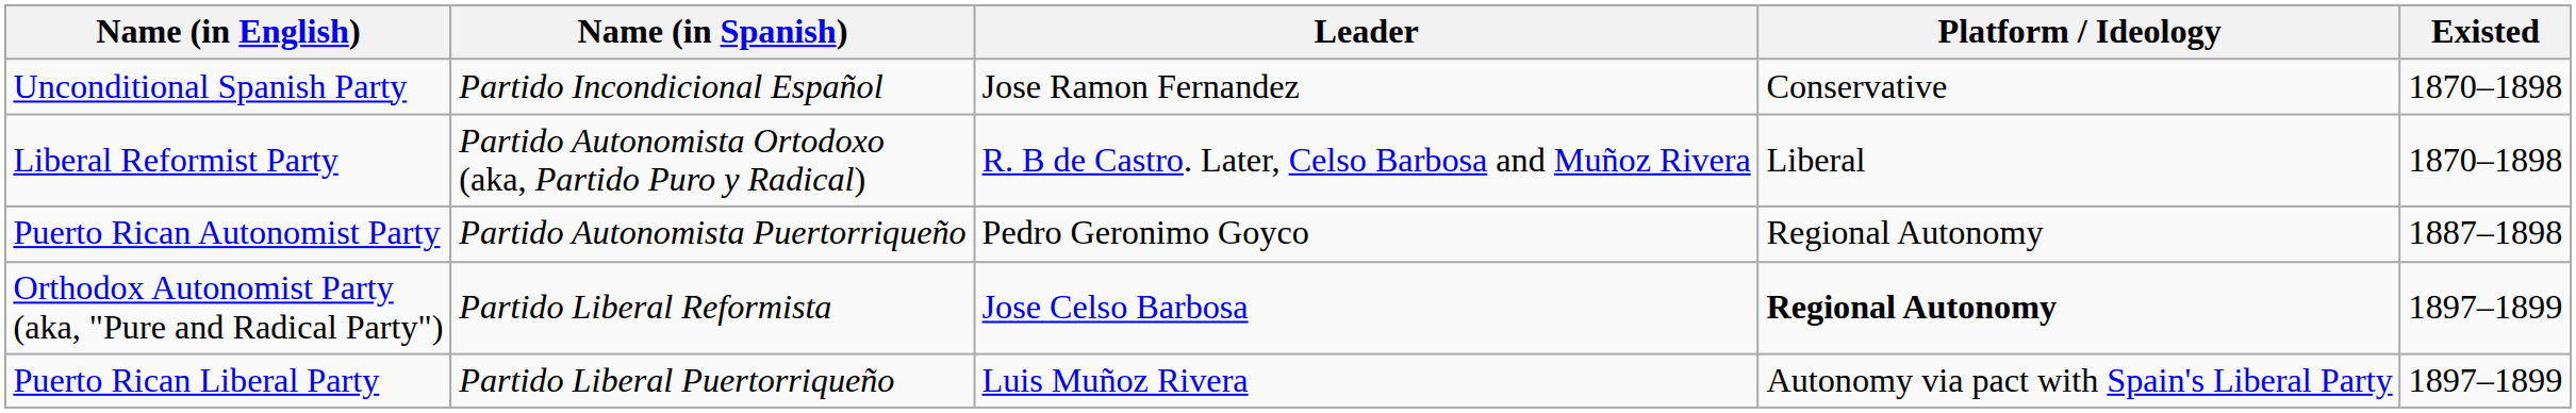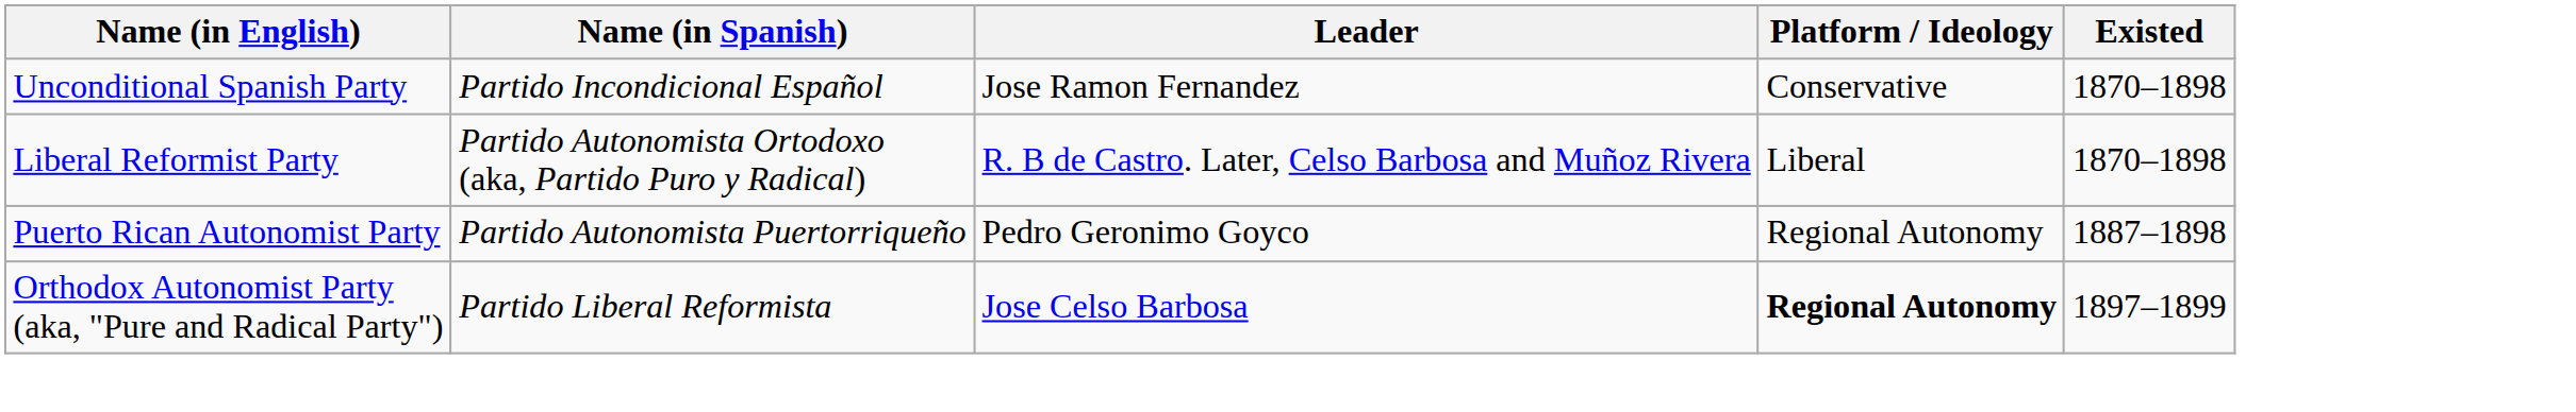 <table class="wikitable">
 <tr>
 <th>Name (in <a href='#'>English</a>)</th>
 <th>Name (in <a href='#'>Spanish</a>)</th>
 <th>Leader</th>
 <th>Platform / Ideology</th>
 <th>Existed</th>
 </tr>
 <tr>
 <td><a href='#'>Unconditional Spanish Party</a></td>
 <td><em>Partido Incondicional Español</em></td>
 <td>Jose Ramon Fernandez</td>
 <td>Conservative</td>
 <td>1870–1898</td>
 </tr>
 <tr>
 <td><a href='#'>Liberal Reformist Party</a></td>
 <td><em>Partido Autonomista Ortodoxo</em><br>(aka, <em>Partido Puro y Radical</em>)</td>
 <td><a href='#'>R. B de Castro</a>. Later, <a href='#'>Celso Barbosa</a> and <a href='#'>Muñoz Rivera</a></td>
 <td>Liberal</td>
 <td>1870–1898</td>
 </tr>
 <tr>
 <td><a href='#'>Puerto Rican Autonomist Party</a></td>
 <td><em>Partido Autonomista Puertorriqueño</em></td>
 <td>Pedro Geronimo Goyco</td>
 <td>Regional Autonomy</td>
 <td>1887–1898</td>
 </tr>
 <tr>
 <td><a href='#'>Orthodox Autonomist Party</a><br>(aka, "Pure and Radical Party")</td>
 <td><em>Partido Liberal Reformista</em></td>
 <td><a href='#'>Jose Celso Barbosa</a></td>
 <td><strong>Regional Autonomy</strong></td>
 <td>1897–1899</td>
 </tr>
-<tr>
-<td><a href='#'>Puerto Rican Liberal Party</a></td>
-<td><em>Partido Liberal Puertorriqueño</em></td>
-<td><a href='#'>Luis Muñoz Rivera</a></td>
-<td>Autonomy via pact with <a href='#'>Spain's Liberal Party</a></td>
-<td>1897–1899</td>
-</tr>
 </table>
